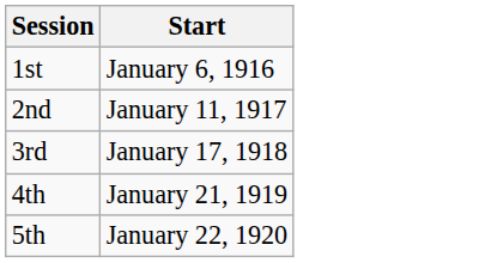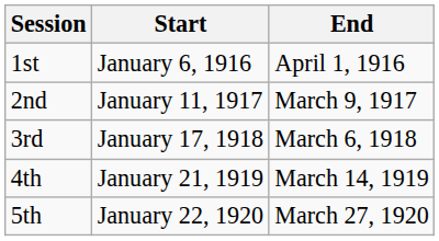 <table class="wikitable">
 <tr>
 <th>Session</th>
 <th>Start</th>
+<th>End</th>
 </tr>
 <tr>
 <td>1st</td>
 <td>January 6, 1916</td>
+<td>April 1, 1916</td>
 </tr>
 <tr>
 <td>2nd</td>
 <td>January 11, 1917</td>
+<td>March 9, 1917</td>
 </tr>
 <tr>
 <td>3rd</td>
 <td>January 17, 1918</td>
+<td>March 6, 1918</td>
 </tr>
 <tr>
 <td>4th</td>
 <td>January 21, 1919</td>
+<td>March 14, 1919</td>
 </tr>
 <tr>
 <td>5th</td>
 <td>January 22, 1920</td>
+<td>March 27, 1920</td>
 </tr>
 </table>
